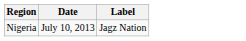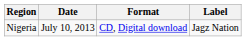 <table class="wikitable sortable">
 <tr>
 <th>Region</th>
 <th>Date</th>
+<th>Format</th>
 <th>Label</th>
 </tr>
 <tr>
 <td>Nigeria</td>
 <td>July 10, 2013</td>
+<td><a href='#'>CD</a>, <a href='#'>Digital download</a></td>
 <td>Jagz Nation</td>
 </tr>
 </table>
